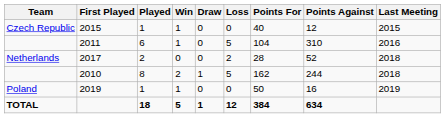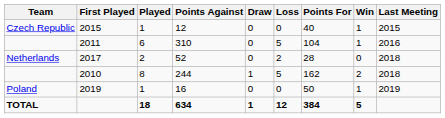 <table class="sortable wikitable">
 <tr>
 <th>Team</th>
 <th>First Played</th>
 <th>Played</th>
-<th>Win</th>
+<th>Points Against</th>
 <th>Draw</th>
 <th>Loss</th>
 <th>Points For</th>
-<th>Points Against</th>
+<th>Win</th>
 <th>Last Meeting</th>
 </tr>
 <tr>
 <td> <a href='#'>Czech Republic</a></td>
 <td>2015</td>
 <td>1</td>
-<td>1</td>
+<td>12</td>
 <td>0</td>
 <td>0</td>
 <td>40</td>
-<td>12</td>
+<td>1</td>
 <td>2015</td>
 </tr>
 <tr>
 <td></td>
 <td>2011</td>
 <td>6</td>
-<td>1</td>
+<td>310</td>
 <td>0</td>
 <td>5</td>
 <td>104</td>
-<td>310</td>
+<td>1</td>
 <td>2016</td>
 </tr>
 <tr>
 <td> <a href='#'>Netherlands</a></td>
 <td>2017</td>
 <td>2</td>
-<td>0</td>
+<td>52</td>
 <td>0</td>
 <td>2</td>
 <td>28</td>
-<td>52</td>
+<td>0</td>
 <td>2018</td>
 </tr>
 <tr>
 <td></td>
 <td>2010</td>
 <td>8</td>
-<td>2</td>
+<td>244</td>
 <td>1</td>
 <td>5</td>
 <td>162</td>
-<td>244</td>
+<td>2</td>
 <td>2018</td>
 </tr>
 <tr>
 <td> <a href='#'>Poland</a></td>
 <td>2019</td>
 <td>1</td>
-<td>1</td>
+<td>16</td>
 <td>0</td>
 <td>0</td>
 <td>50</td>
-<td>16</td>
+<td>1</td>
 <td>2019</td>
 </tr>
 <tr>
 <td><strong>TOTAL</strong></td>
 <td></td>
 <td><strong>18</strong></td>
-<td><strong>5</strong></td>
+<td><strong>634</strong></td>
 <td><strong>1</strong></td>
 <td><strong>12</strong></td>
 <td><strong>384</strong></td>
-<td><strong>634</strong></td>
+<td><strong>5</strong></td>
 <td></td>
 </tr>
 </table>
